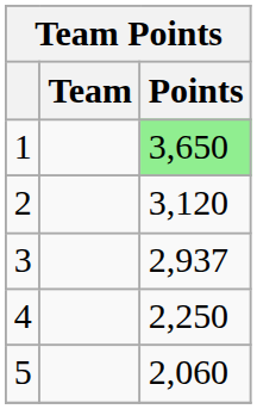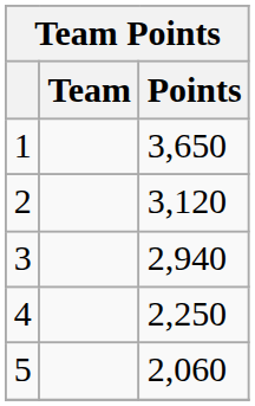 <table class="wikitable">
 <tr>
 <th colspan="3">Team Points</th>
 </tr>
 <tr>
 <th></th>
 <th>Team</th>
 <th>Points</th>
 </tr>
 <tr>
 <td>1</td>
 <td><br></td>
-<td style="background: lightgreen;">3,650</td>
+<td>3,650</td>
 </tr>
 <tr>
 <td>2</td>
 <td><br></td>
 <td>3,120</td>
 </tr>
 <tr>
 <td>3</td>
 <td><br></td>
-<td>2,937</td>
+<td>2,940</td>
 </tr>
 <tr>
 <td>4</td>
 <td><br></td>
 <td>2,250</td>
 </tr>
 <tr>
 <td>5</td>
 <td><br></td>
 <td>2,060</td>
 </tr>
 <tr>
 </tr>
 </table>
